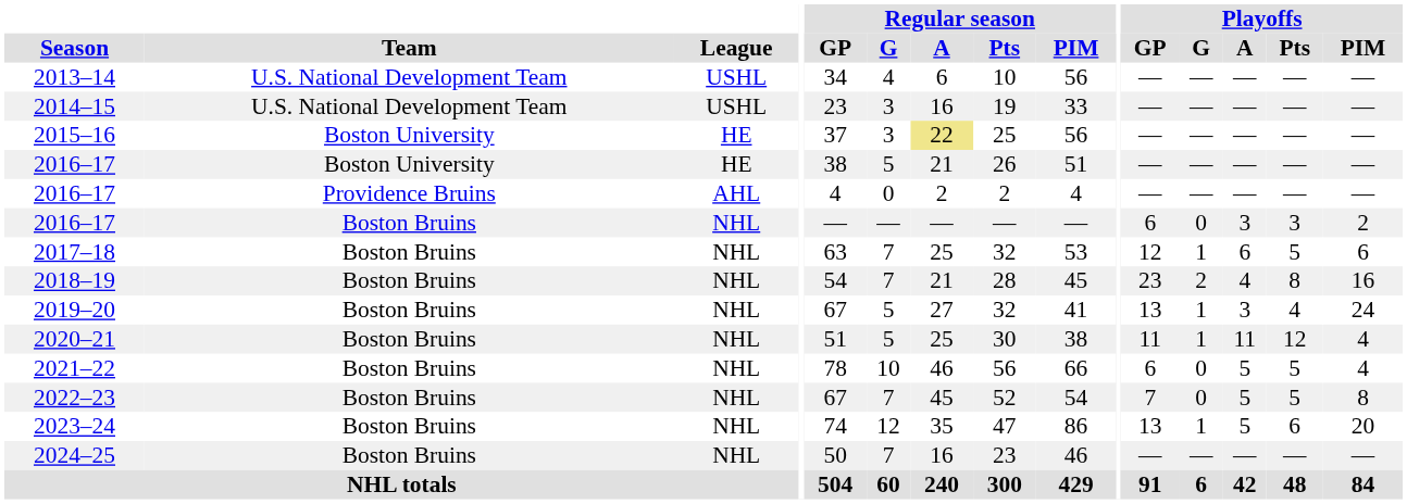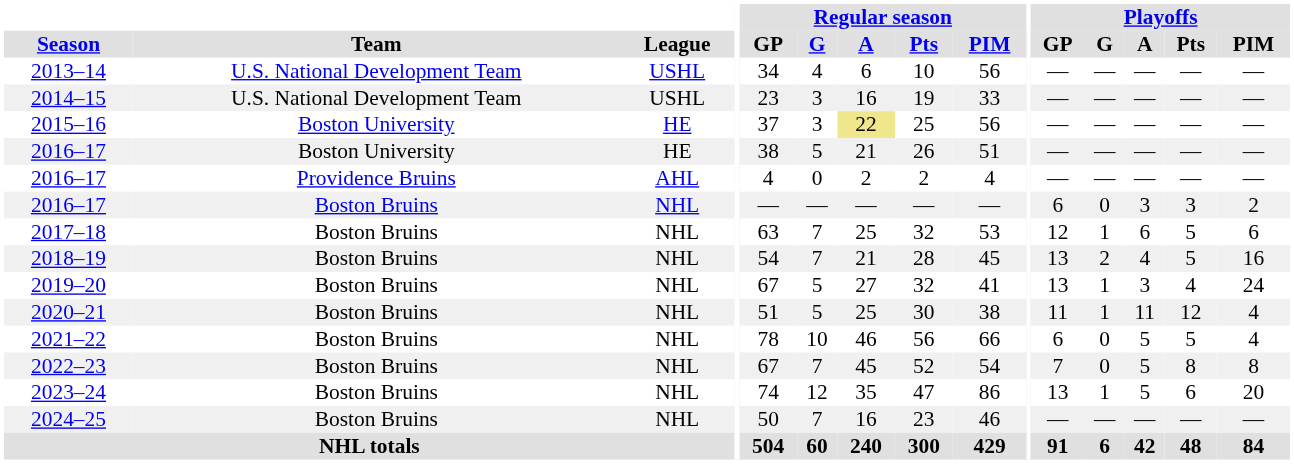 <table border="0" cellpadding="1" cellspacing="0" style="text-align:center; width:60em">
 <tr bgcolor="#e0e0e0">
 <th colspan="3" bgcolor="#ffffff"></th>
 <th rowspan="100" bgcolor="#ffffff"></th>
 <th colspan="5"><a href='#'>Regular season</a></th>
 <th rowspan="100" bgcolor="#ffffff"></th>
 <th colspan="5"><a href='#'>Playoffs</a></th>
 </tr>
 <tr bgcolor="#e0e0e0">
 <th><a href='#'>Season</a></th>
 <th>Team</th>
 <th>League</th>
 <th>GP</th>
 <th><a href='#'>G</a></th>
 <th><a href='#'>A</a></th>
 <th><a href='#'>Pts</a></th>
 <th><a href='#'>PIM</a></th>
 <th>GP</th>
 <th>G</th>
 <th>A</th>
 <th>Pts</th>
 <th>PIM</th>
 </tr>
 <tr>
 </tr>
 <tr>
 <td><a href='#'>2013–14</a></td>
 <td><a href='#'>U.S. National Development Team</a></td>
 <td><a href='#'>USHL</a></td>
 <td>34</td>
 <td>4</td>
 <td>6</td>
 <td>10</td>
 <td>56</td>
 <td>—</td>
 <td>—</td>
 <td>—</td>
 <td>—</td>
 <td>—</td>
 </tr>
 <tr bgcolor="#f0f0f0">
 <td><a href='#'>2014–15</a></td>
 <td>U.S. National Development Team</td>
 <td>USHL</td>
 <td>23</td>
 <td>3</td>
 <td>16</td>
 <td>19</td>
 <td>33</td>
 <td>—</td>
 <td>—</td>
 <td>—</td>
 <td>—</td>
 <td>—</td>
 </tr>
 <tr>
 <td><a href='#'>2015–16</a></td>
 <td><a href='#'>Boston University</a></td>
 <td><a href='#'>HE</a></td>
 <td>37</td>
 <td>3</td>
 <td style="background: khaki;">22</td>
 <td>25</td>
 <td>56</td>
 <td>—</td>
 <td>—</td>
 <td>—</td>
 <td>—</td>
 <td>—</td>
 </tr>
 <tr bgcolor="#f0f0f0">
 <td><a href='#'>2016–17</a></td>
 <td>Boston University</td>
 <td>HE</td>
 <td>38</td>
 <td>5</td>
 <td>21</td>
 <td>26</td>
 <td>51</td>
 <td>—</td>
 <td>—</td>
 <td>—</td>
 <td>—</td>
 <td>—</td>
 </tr>
 <tr>
 <td><a href='#'>2016–17</a></td>
 <td><a href='#'>Providence Bruins</a></td>
 <td><a href='#'>AHL</a></td>
 <td>4</td>
 <td>0</td>
 <td>2</td>
 <td>2</td>
 <td>4</td>
 <td>—</td>
 <td>—</td>
 <td>—</td>
 <td>—</td>
 <td>—</td>
 </tr>
 <tr bgcolor="#f0f0f0">
 <td><a href='#'>2016–17</a></td>
 <td><a href='#'>Boston Bruins</a></td>
 <td><a href='#'>NHL</a></td>
 <td>—</td>
 <td>—</td>
 <td>—</td>
 <td>—</td>
 <td>—</td>
 <td>6</td>
 <td>0</td>
 <td>3</td>
 <td>3</td>
 <td>2</td>
 </tr>
 <tr>
 <td><a href='#'>2017–18</a></td>
 <td>Boston Bruins</td>
 <td>NHL</td>
 <td>63</td>
 <td>7</td>
 <td>25</td>
 <td>32</td>
 <td>53</td>
 <td>12</td>
 <td>1</td>
 <td>6</td>
 <td>5</td>
 <td>6</td>
 </tr>
 <tr bgcolor="#f0f0f0">
 <td><a href='#'>2018–19</a></td>
 <td>Boston Bruins</td>
 <td>NHL</td>
 <td>54</td>
 <td>7</td>
 <td>21</td>
 <td>28</td>
 <td>45</td>
-<td>23</td>
+<td>13</td>
 <td>2</td>
 <td>4</td>
-<td>8</td>
+<td>5</td>
 <td>16</td>
 </tr>
 <tr>
 <td><a href='#'>2019–20</a></td>
 <td>Boston Bruins</td>
 <td>NHL</td>
 <td>67</td>
 <td>5</td>
 <td>27</td>
 <td>32</td>
 <td>41</td>
 <td>13</td>
 <td>1</td>
 <td>3</td>
 <td>4</td>
 <td>24</td>
 </tr>
 <tr bgcolor="#f0f0f0">
 <td><a href='#'>2020–21</a></td>
 <td>Boston Bruins</td>
 <td>NHL</td>
 <td>51</td>
 <td>5</td>
 <td>25</td>
 <td>30</td>
 <td>38</td>
 <td>11</td>
 <td>1</td>
 <td>11</td>
 <td>12</td>
 <td>4</td>
 </tr>
 <tr>
 <td><a href='#'>2021–22</a></td>
 <td>Boston Bruins</td>
 <td>NHL</td>
 <td>78</td>
 <td>10</td>
 <td>46</td>
 <td>56</td>
 <td>66</td>
 <td>6</td>
 <td>0</td>
 <td>5</td>
 <td>5</td>
 <td>4</td>
 </tr>
 <tr bgcolor="#f0f0f0">
 <td><a href='#'>2022–23</a></td>
 <td>Boston Bruins</td>
 <td>NHL</td>
 <td>67</td>
 <td>7</td>
 <td>45</td>
 <td>52</td>
 <td>54</td>
 <td>7</td>
 <td>0</td>
 <td>5</td>
-<td>5</td>
+<td>8</td>
 <td>8</td>
 </tr>
 <tr>
 <td><a href='#'>2023–24</a></td>
 <td>Boston Bruins</td>
 <td>NHL</td>
 <td>74</td>
 <td>12</td>
 <td>35</td>
 <td>47</td>
 <td>86</td>
 <td>13</td>
 <td>1</td>
 <td>5</td>
 <td>6</td>
 <td>20</td>
 </tr>
 <tr bgcolor="#f0f0f0">
 <td><a href='#'>2024–25</a></td>
 <td>Boston Bruins</td>
 <td>NHL</td>
 <td>50</td>
 <td>7</td>
 <td>16</td>
 <td>23</td>
 <td>46</td>
 <td>—</td>
 <td>—</td>
 <td>—</td>
 <td>—</td>
 <td>—</td>
 </tr>
 <tr ALIGN="center" bgcolor="#e0e0e0">
 <th colspan=3>NHL totals</th>
 <th>504</th>
 <th>60</th>
 <th>240</th>
 <th>300</th>
 <th>429</th>
 <th>91</th>
 <th>6</th>
 <th>42</th>
 <th>48</th>
 <th>84</th>
 </tr>
 </table>
